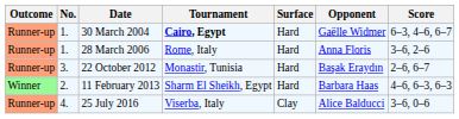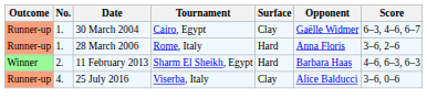 <table class="sortable wikitable" style="font-size:97%;">
 <tr>
 <th>Outcome</th>
 <th>No.</th>
 <th>Date</th>
 <th>Tournament</th>
 <th>Surface</th>
 <th>Opponent</th>
 <th>Score</th>
 </tr>
 <tr style="background:#f0f8ff;">
 <td style="background:#ffa07a;">Runner-up</td>
 <td>1.</td>
 <td>30 March 2004</td>
-<td><strong><a href='#'>Cairo</a>, Egypt</strong></td>
-<td>Hard</td>
+<td><a href='#'>Cairo</a>, Egypt</td>
+<td>Clay</td>
 <td> <a href='#'>Gaëlle Widmer</a></td>
 <td>6–3, 4–6, 6–7</td>
 </tr>
 <tr style="background:#f0f8ff;">
 <td style="background:#ffa07a;">Runner-up</td>
 <td>1.</td>
 <td>28 March 2006</td>
 <td><a href='#'>Rome</a>, Italy</td>
 <td>Hard</td>
 <td> <a href='#'>Anna Floris</a></td>
 <td>3–6, 2–6</td>
-</tr>
-<tr style="background:#f0f8ff;">
-<td style="background:#ffa07a;">Runner-up</td>
-<td>3.</td>
-<td>22 October 2012</td>
-<td><a href='#'>Monastir</a>, Tunisia</td>
-<td>Hard</td>
-<td> <a href='#'>Başak Eraydın</a></td>
-<td>2–6, 6–7</td>
 </tr>
 <tr style="background:#f0f8ff;">
 <td style="background:#98fb98;">Winner</td>
 <td>2.</td>
 <td>11 February 2013</td>
 <td><a href='#'>Sharm El Sheikh</a>, Egypt</td>
 <td>Hard</td>
 <td> <a href='#'>Barbara Haas</a></td>
 <td>4–6, 6–3, 6–3</td>
 </tr>
 <tr style="background:#f0f8ff;">
 <td style="background:#ffa07a;">Runner-up</td>
 <td>4.</td>
 <td>25 July 2016</td>
 <td><a href='#'>Viserba</a>, Italy</td>
 <td>Clay</td>
 <td> <a href='#'>Alice Balducci</a></td>
 <td>3–6, 0–6</td>
 </tr>
 </table>
